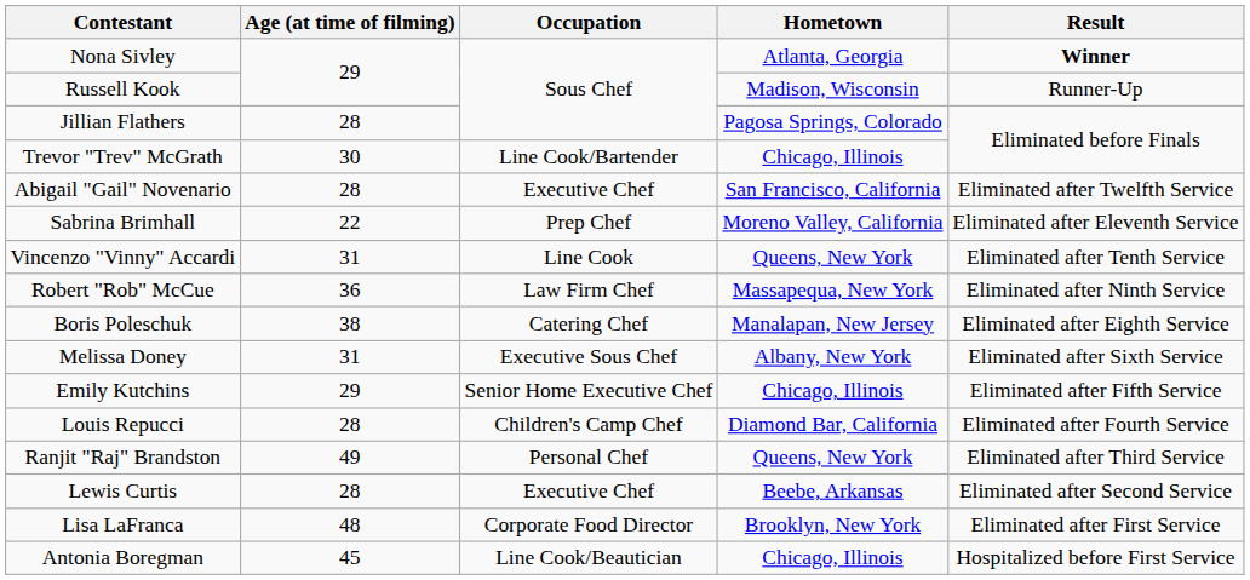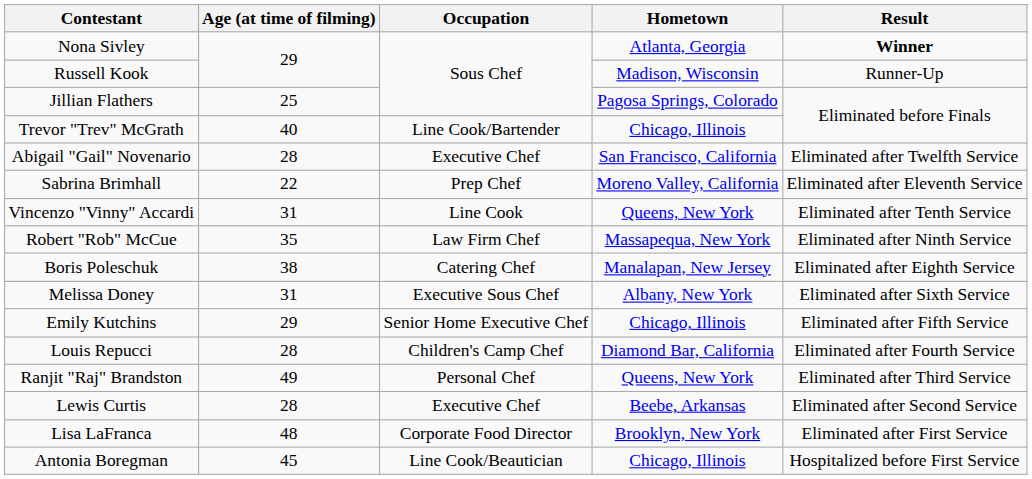 <table class="wikitable sortable" style=text-align:center>
 <tr>
 <th>Contestant</th>
 <th>Age (at time of filming)</th>
 <th>Occupation</th>
 <th>Hometown</th>
 <th>Result</th>
 </tr>
 <tr>
 <td>Nona Sivley</td>
 <td rowspan="2">29</td>
 <td rowspan="3">Sous Chef</td>
 <td><a href='#'>Atlanta, Georgia</a></td>
 <td><strong>Winner</strong></td>
 </tr>
 <tr>
 <td>Russell Kook </td>
 <td><a href='#'>Madison, Wisconsin</a></td>
 <td>Runner-Up</td>
 </tr>
 <tr>
 <td>Jillian Flathers</td>
-<td>28</td>
+<td>25</td>
 <td><a href='#'>Pagosa Springs, Colorado</a></td>
 <td rowspan="2">Eliminated before Finals</td>
 </tr>
 <tr>
 <td>Trevor "Trev" McGrath</td>
-<td>30</td>
+<td>40</td>
 <td>Line Cook/Bartender</td>
 <td><a href='#'>Chicago, Illinois</a></td>
 </tr>
 <tr>
 <td>Abigail "Gail" Novenario</td>
 <td>28</td>
 <td>Executive Chef</td>
 <td><a href='#'>San Francisco, California</a></td>
 <td>Eliminated after Twelfth Service</td>
 </tr>
 <tr>
 <td>Sabrina Brimhall</td>
 <td>22</td>
 <td>Prep Chef</td>
 <td><a href='#'>Moreno Valley, California</a></td>
 <td>Eliminated after Eleventh Service</td>
 </tr>
 <tr>
 <td>Vincenzo "Vinny" Accardi</td>
 <td>31</td>
 <td>Line Cook</td>
 <td><a href='#'>Queens, New York</a></td>
 <td>Eliminated after Tenth Service</td>
 </tr>
 <tr>
 <td>Robert "Rob" McCue</td>
-<td>36</td>
+<td>35</td>
 <td>Law Firm Chef</td>
 <td><a href='#'>Massapequa, New York</a></td>
 <td>Eliminated after Ninth Service</td>
 </tr>
 <tr>
 <td>Boris Poleschuk</td>
 <td>38</td>
 <td>Catering Chef</td>
 <td><a href='#'>Manalapan, New Jersey</a></td>
 <td>Eliminated after Eighth Service</td>
 </tr>
 <tr>
 <td>Melissa Doney</td>
 <td>31</td>
 <td>Executive Sous Chef</td>
 <td><a href='#'>Albany, New York</a></td>
 <td>Eliminated after Sixth Service</td>
 </tr>
 <tr>
 <td>Emily Kutchins</td>
 <td>29</td>
 <td>Senior Home Executive Chef</td>
 <td><a href='#'>Chicago, Illinois</a></td>
 <td>Eliminated after Fifth Service</td>
 </tr>
 <tr>
 <td>Louis Repucci</td>
 <td>28</td>
 <td>Children's Camp Chef</td>
 <td><a href='#'>Diamond Bar, California</a></td>
 <td>Eliminated after Fourth Service</td>
 </tr>
 <tr>
 <td>Ranjit "Raj" Brandston</td>
 <td>49</td>
 <td>Personal Chef</td>
 <td><a href='#'>Queens, New York</a></td>
 <td>Eliminated after Third Service</td>
 </tr>
 <tr>
 <td>Lewis Curtis</td>
 <td>28</td>
 <td>Executive Chef</td>
 <td><a href='#'>Beebe, Arkansas</a></td>
 <td>Eliminated after Second Service</td>
 </tr>
 <tr>
 <td>Lisa LaFranca</td>
 <td>48</td>
 <td>Corporate Food Director</td>
 <td><a href='#'>Brooklyn, New York</a></td>
 <td>Eliminated after First Service</td>
 </tr>
 <tr>
 <td>Antonia Boregman</td>
 <td>45</td>
 <td>Line Cook/Beautician</td>
 <td><a href='#'>Chicago, Illinois</a></td>
 <td>Hospitalized before First Service</td>
 </tr>
 </table>
